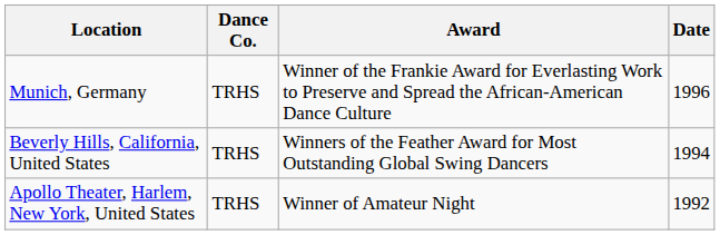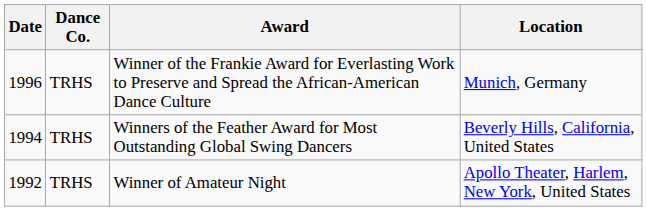 <table class="wikitable">
 <tr>
-<th>Location<br></th>
+<th>Date</th>
 <th>Dance Co.</th>
 <th>Award</th>
-<th>Date</th>
+<th>Location<br></th>
 </tr>
 <tr>
-<td><a href='#'>Munich</a>, Germany</td>
+<td>1996</td>
 <td>TRHS</td>
 <td>Winner of the Frankie Award for Everlasting Work to Preserve and Spread the African-American Dance Culture</td>
-<td>1996</td>
+<td><a href='#'>Munich</a>, Germany</td>
 </tr>
 <tr>
-<td><a href='#'>Beverly Hills</a>, <a href='#'>California</a>, United States</td>
+<td>1994</td>
 <td>TRHS</td>
 <td>Winners of the Feather Award for Most Outstanding Global Swing Dancers</td>
-<td>1994</td>
+<td><a href='#'>Beverly Hills</a>, <a href='#'>California</a>, United States</td>
 </tr>
 <tr>
-<td><a href='#'>Apollo Theater</a>, <a href='#'>Harlem</a>, <a href='#'>New York</a>, United States</td>
+<td>1992</td>
 <td>TRHS</td>
 <td>Winner of Amateur Night</td>
-<td>1992</td>
+<td><a href='#'>Apollo Theater</a>, <a href='#'>Harlem</a>, <a href='#'>New York</a>, United States</td>
 </tr>
 </table>
